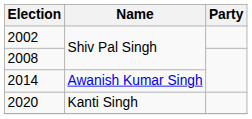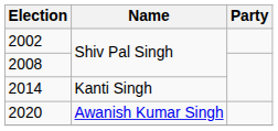 <table class="wikitable sortable">
 <tr>
 <th>Election</th>
 <th>Name</th>
 <th colspan=2>Party</th>
 </tr>
 <tr>
 <td>2002</td>
 <td rowspan=2>Shiv Pal Singh</td>
 <td></td>
 </tr>
 <tr>
 <td>2008</td>
 </tr>
 <tr>
 <td>2014</td>
-<td><a href='#'>Awanish Kumar Singh</a></td>
+<td>Kanti Singh</td>
 </tr>
 <tr>
 <td>2020</td>
-<td>Kanti Singh</td>
+<td><a href='#'>Awanish Kumar Singh</a></td>
 <td></td>
 </tr>
 <tr>
 </tr>
 </table>
